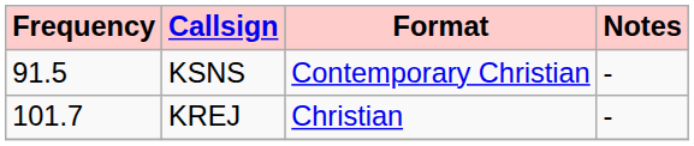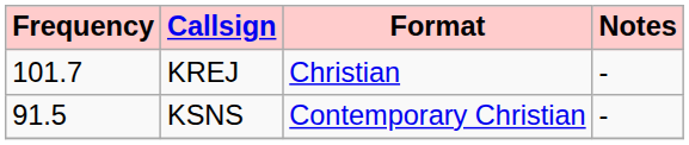 <table class="wikitable">
 <tr>
 <th style="background:#ffcccc;">Frequency</th>
 <th style="background:#ffcccc;"><a href='#'>Callsign</a></th>
 <th style="background:#ffcccc;">Format</th>
 <th style="background:#ffcccc;">Notes</th>
 </tr>
 <tr>
+<td>101.7</td>
+<td>KREJ</td>
+<td><a href='#'>Christian</a></td>
+<td>-</td>
+</tr>
+<tr>
 <td>91.5</td>
 <td>KSNS</td>
 <td><a href='#'>Contemporary Christian</a></td>
 <td>-</td>
 </tr>
 <tr>
-<td>101.7</td>
-<td>KREJ</td>
-<td><a href='#'>Christian</a></td>
-<td>-</td>
-</tr>
-<tr>
 </tr>
 </table>
